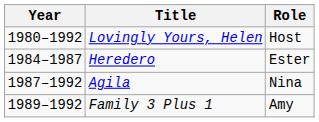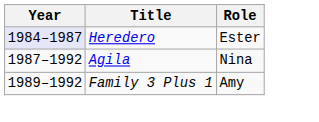 <table class="wikitable">
 <tr>
 <th>Year</th>
 <th>Title</th>
 <th>Role</th>
 </tr>
 <tr>
-<td>1980–1992</td>
-<td><em><a href='#'>Lovingly Yours, Helen</a></em></td>
-<td>Host</td>
-</tr>
-<tr>
-<td>1984–1987</td>
+<td style="background: lavender;">1984–1987</td>
 <td><em><a href='#'>Heredero</a></em></td>
 <td>Ester</td>
 </tr>
 <tr>
 <td>1987–1992</td>
 <td><em><a href='#'>Agila</a></em></td>
 <td>Nina</td>
 </tr>
 <tr>
 <td>1989–1992</td>
 <td><em>Family 3 Plus 1</em></td>
 <td>Amy</td>
 </tr>
 </table>
